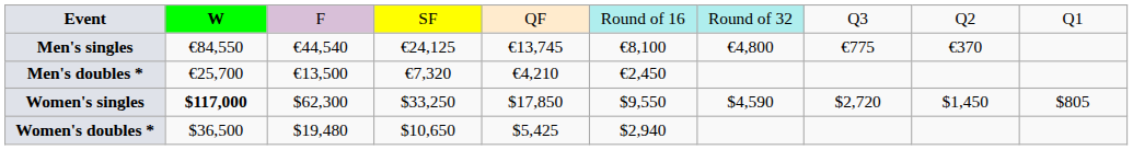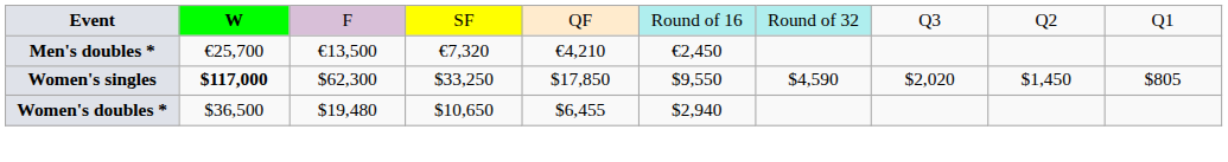 <table class=wikitable style=font-size:90%;text-align:center>
 <tr>
 <td style="width:130px; background:#dfe2e9;"><strong>Event</strong></td>
 <td style="width:80px; background:lime;"><strong>W</strong></td>
 <td style="width:85px; background:thistle;">F</td>
 <td style="width:85px; background:#ff0;">SF</td>
 <td style="width:85px; background:#ffebcd;">QF</td>
 <td style="width:85px; background:#afeeee;">Round of 16</td>
 <td style="width:85px; background:#afeeee;">Round of 32</td>
 <td width=85>Q3</td>
 <td width=85>Q2</td>
 <td width=85>Q1</td>
-</tr>
-<tr>
-<td style="background:#dfe2e9;"><strong>Men's singles</strong></td>
-<td>€84,550</td>
-<td>€44,540</td>
-<td>€24,125</td>
-<td>€13,745</td>
-<td>€8,100</td>
-<td>€4,800</td>
-<td>€775</td>
-<td>€370</td>
-<td></td>
 </tr>
 <tr>
 <td style="background:#dfe2e9;"><strong>Men's doubles *</strong></td>
 <td>€25,700</td>
 <td>€13,500</td>
 <td>€7,320</td>
 <td>€4,210</td>
 <td>€2,450</td>
 <td></td>
 <td></td>
 <td></td>
 <td></td>
 </tr>
 <tr>
 <td style="background:#dfe2e9;"><strong>Women's singles</strong></td>
 <td><strong>$117,000</strong></td>
 <td>$62,300</td>
 <td>$33,250</td>
 <td>$17,850</td>
 <td>$9,550</td>
 <td>$4,590</td>
-<td>$2,720</td>
+<td>$2,020</td>
 <td>$1,450</td>
 <td>$805</td>
 </tr>
 <tr>
 <td style="background:#dfe2e9;"><strong>Women's doubles *</strong></td>
 <td>$36,500</td>
 <td>$19,480</td>
 <td>$10,650</td>
-<td>$5,425</td>
+<td>$6,455</td>
 <td>$2,940</td>
 <td></td>
 <td></td>
 <td></td>
 <td></td>
 </tr>
 </table>
